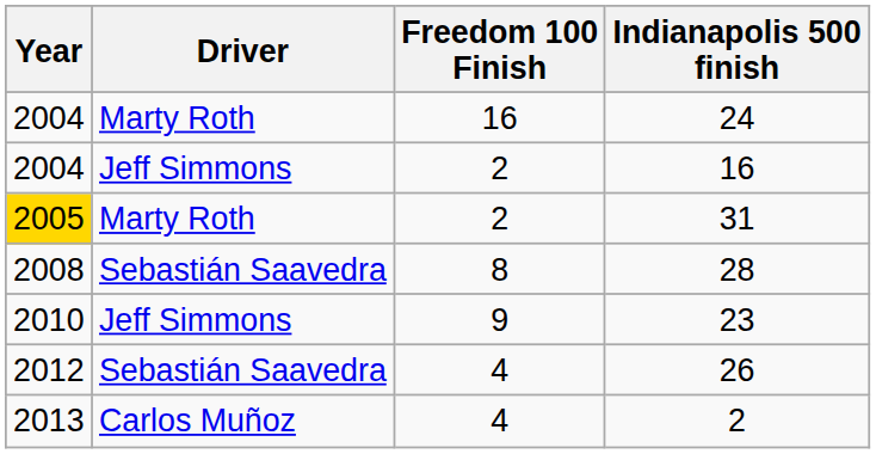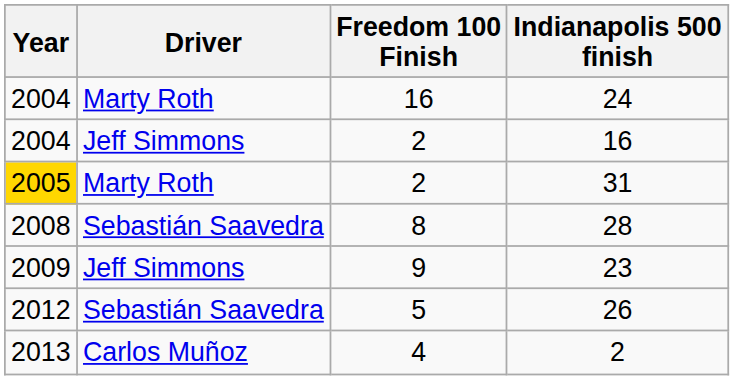 <table class="wikitable" style="font-size: 95%;">
 <tr>
 <th>Year</th>
 <th>Driver</th>
 <th>Freedom 100<br>Finish</th>
 <th>Indianapolis 500<br>finish</th>
 </tr>
 <tr>
 <td>2004</td>
 <td> <a href='#'>Marty Roth</a></td>
 <td style="text-align:center;">16</td>
 <td style="text-align:center;">24</td>
 </tr>
 <tr>
 <td>2004</td>
 <td> <a href='#'>Jeff Simmons</a></td>
 <td style="text-align:center;">2</td>
 <td style="text-align:center;">16</td>
 </tr>
 <tr>
 <td style="background: gold;">2005</td>
 <td> <a href='#'>Marty Roth</a></td>
 <td style="text-align:center;">2</td>
 <td style="text-align:center;">31</td>
 </tr>
 <tr>
 <td>2008</td>
 <td> <a href='#'>Sebastián Saavedra</a></td>
 <td style="text-align:center;">8</td>
 <td style="text-align:center;">28</td>
 </tr>
 <tr>
-<td>2010</td>
+<td>2009</td>
 <td> <a href='#'>Jeff Simmons</a></td>
 <td style="text-align:center;">9</td>
 <td style="text-align:center;">23</td>
 </tr>
 <tr>
 <td>2012</td>
 <td> <a href='#'>Sebastián Saavedra</a></td>
-<td style="text-align:center;">4</td>
+<td style="text-align:center;">5</td>
 <td style="text-align:center;">26</td>
 </tr>
 <tr>
 <td>2013</td>
 <td> <a href='#'>Carlos Muñoz</a></td>
 <td style="text-align:center;">4</td>
 <td style="text-align:center;">2</td>
 </tr>
 </table>
